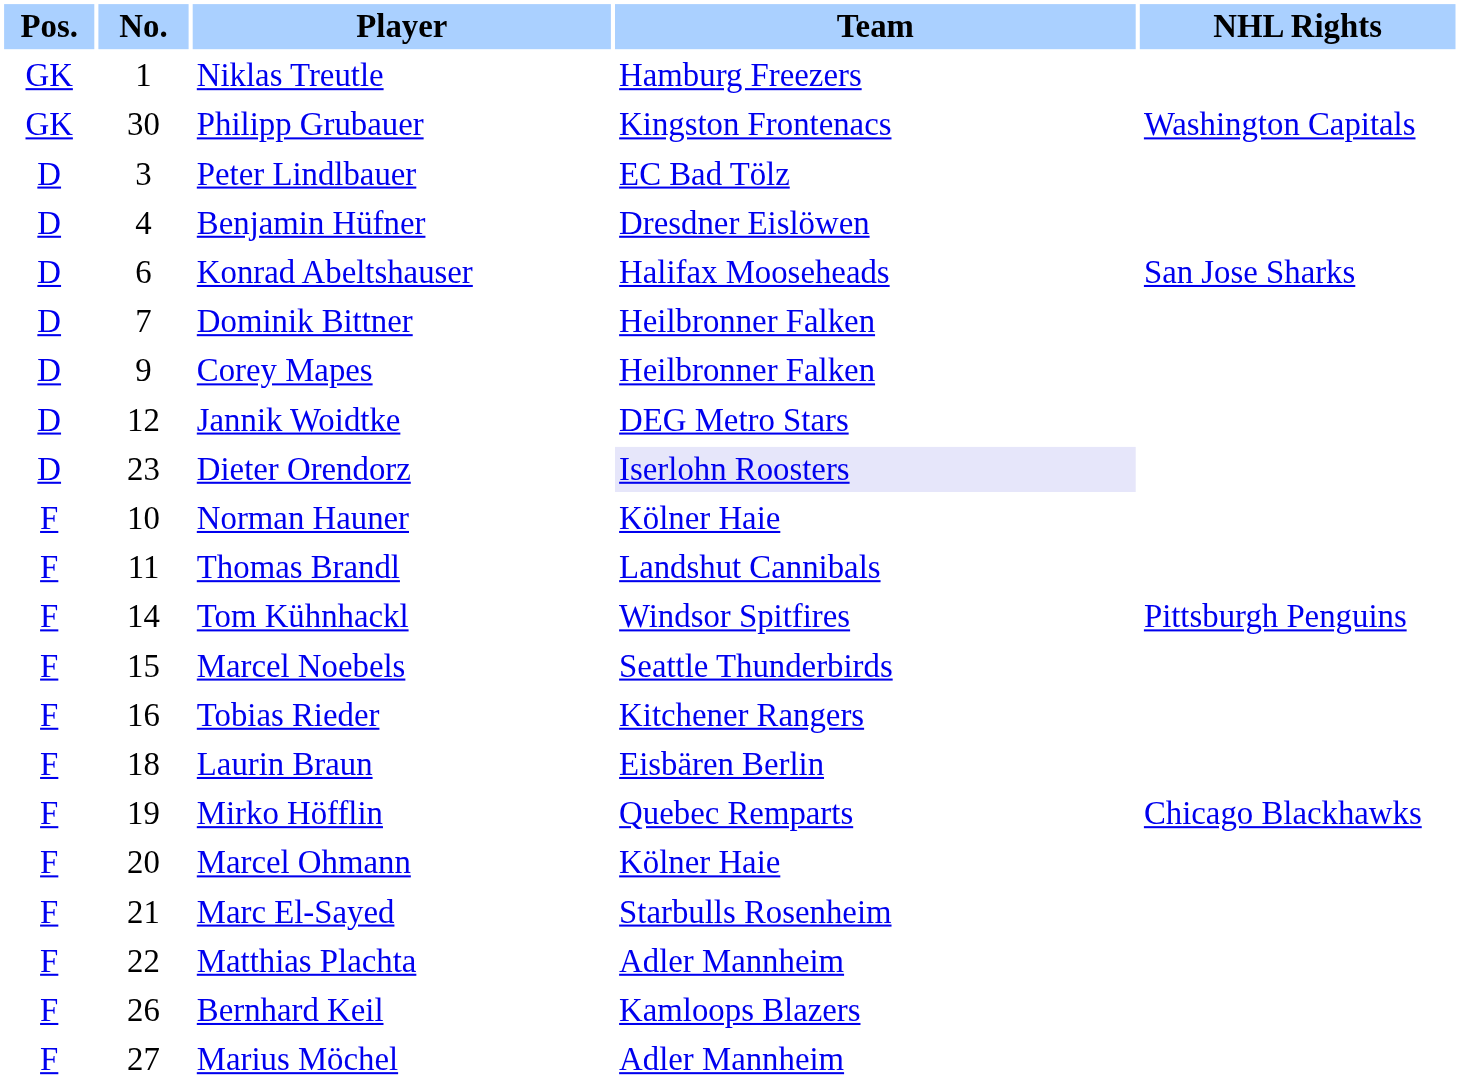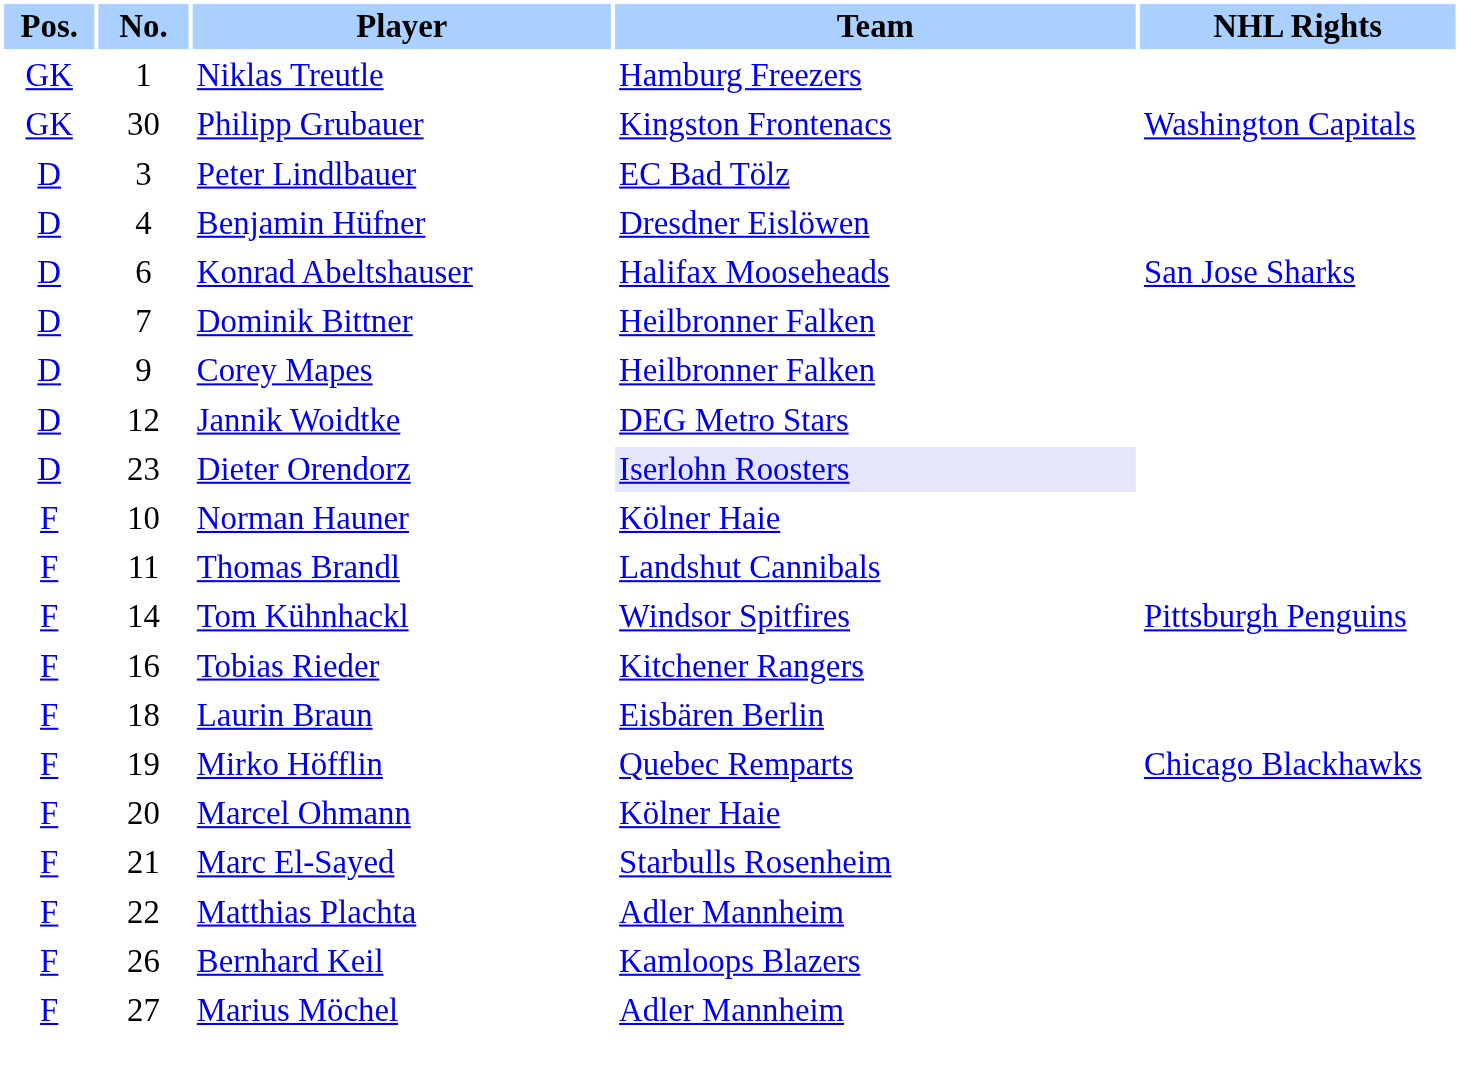 <table border="0" cellspacing="2" cellpadding="2">
 <tr bgcolor=AAD0FF>
 <th width=40>Pos.</th>
 <th width=40>No.</th>
 <th width=200>Player</th>
 <th width=250>Team</th>
 <th width=150>NHL Rights</th>
 </tr>
 <tr>
 <td style="text-align:center;"><a href='#'>GK</a></td>
 <td style="text-align:center;">1</td>
 <td><a href='#'>Niklas Treutle</a></td>
 <td> <a href='#'>Hamburg Freezers</a></td>
 <td></td>
 </tr>
 <tr>
 <td style="text-align:center;"><a href='#'>GK</a></td>
 <td style="text-align:center;">30</td>
 <td><a href='#'>Philipp Grubauer</a></td>
 <td> <a href='#'>Kingston Frontenacs</a></td>
 <td><a href='#'>Washington Capitals</a></td>
 </tr>
 <tr>
 <td style="text-align:center;"><a href='#'>D</a></td>
 <td style="text-align:center;">3</td>
 <td><a href='#'>Peter Lindlbauer</a></td>
 <td> <a href='#'>EC Bad Tölz</a></td>
 <td></td>
 </tr>
 <tr>
 <td style="text-align:center;"><a href='#'>D</a></td>
 <td style="text-align:center;">4</td>
 <td><a href='#'>Benjamin Hüfner</a></td>
 <td> <a href='#'>Dresdner Eislöwen</a></td>
 <td></td>
 </tr>
 <tr>
 <td style="text-align:center;"><a href='#'>D</a></td>
 <td style="text-align:center;">6</td>
 <td><a href='#'>Konrad Abeltshauser</a></td>
 <td> <a href='#'>Halifax Mooseheads</a></td>
 <td><a href='#'>San Jose Sharks</a></td>
 </tr>
 <tr>
 <td style="text-align:center;"><a href='#'>D</a></td>
 <td style="text-align:center;">7</td>
 <td><a href='#'>Dominik Bittner</a></td>
 <td> <a href='#'>Heilbronner Falken</a></td>
 <td></td>
 </tr>
 <tr>
 <td style="text-align:center;"><a href='#'>D</a></td>
 <td style="text-align:center;">9</td>
 <td><a href='#'>Corey Mapes</a></td>
 <td> <a href='#'>Heilbronner Falken</a></td>
 <td></td>
 </tr>
 <tr>
 <td style="text-align:center;"><a href='#'>D</a></td>
 <td style="text-align:center;">12</td>
 <td><a href='#'>Jannik Woidtke</a></td>
 <td> <a href='#'>DEG Metro Stars</a></td>
 <td></td>
 </tr>
 <tr>
 <td style="text-align:center;"><a href='#'>D</a></td>
 <td style="text-align:center;">23</td>
 <td><a href='#'>Dieter Orendorz</a></td>
 <td style="background: lavender;"> <a href='#'>Iserlohn Roosters</a></td>
 <td></td>
 </tr>
 <tr>
 <td style="text-align:center;"><a href='#'>F</a></td>
 <td style="text-align:center;">10</td>
 <td><a href='#'>Norman Hauner</a></td>
 <td> <a href='#'>Kölner Haie</a></td>
 <td></td>
 </tr>
 <tr>
 <td style="text-align:center;"><a href='#'>F</a></td>
 <td style="text-align:center;">11</td>
 <td><a href='#'>Thomas Brandl</a></td>
 <td> <a href='#'>Landshut Cannibals</a></td>
 <td></td>
 </tr>
 <tr>
 <td style="text-align:center;"><a href='#'>F</a></td>
 <td style="text-align:center;">14</td>
 <td><a href='#'>Tom Kühnhackl</a></td>
 <td> <a href='#'>Windsor Spitfires</a></td>
 <td><a href='#'>Pittsburgh Penguins</a></td>
 </tr>
 <tr>
 <td style="text-align:center;"><a href='#'>F</a></td>
-<td style="text-align:center;">15</td>
-<td><a href='#'>Marcel Noebels</a></td>
-<td> <a href='#'>Seattle Thunderbirds</a></td>
-<td></td>
-</tr>
-<tr>
-<td style="text-align:center;"><a href='#'>F</a></td>
 <td style="text-align:center;">16</td>
 <td><a href='#'>Tobias Rieder</a></td>
 <td> <a href='#'>Kitchener Rangers</a></td>
 <td></td>
 </tr>
 <tr>
 <td style="text-align:center;"><a href='#'>F</a></td>
 <td style="text-align:center;">18</td>
 <td><a href='#'>Laurin Braun</a></td>
 <td> <a href='#'>Eisbären Berlin</a></td>
 <td></td>
 </tr>
 <tr>
 <td style="text-align:center;"><a href='#'>F</a></td>
 <td style="text-align:center;">19</td>
 <td><a href='#'>Mirko Höfflin</a></td>
 <td> <a href='#'>Quebec Remparts</a></td>
 <td><a href='#'>Chicago Blackhawks</a></td>
 </tr>
 <tr>
 <td style="text-align:center;"><a href='#'>F</a></td>
 <td style="text-align:center;">20</td>
 <td><a href='#'>Marcel Ohmann</a></td>
 <td> <a href='#'>Kölner Haie</a></td>
 <td></td>
 </tr>
 <tr>
 <td style="text-align:center;"><a href='#'>F</a></td>
 <td style="text-align:center;">21</td>
 <td><a href='#'>Marc El-Sayed</a></td>
 <td> <a href='#'>Starbulls Rosenheim</a></td>
 <td></td>
 </tr>
 <tr>
 <td style="text-align:center;"><a href='#'>F</a></td>
 <td style="text-align:center;">22</td>
 <td><a href='#'>Matthias Plachta</a></td>
 <td> <a href='#'>Adler Mannheim</a></td>
 <td></td>
 </tr>
 <tr>
 <td style="text-align:center;"><a href='#'>F</a></td>
 <td style="text-align:center;">26</td>
 <td><a href='#'>Bernhard Keil</a></td>
 <td> <a href='#'>Kamloops Blazers</a></td>
 <td></td>
 </tr>
 <tr>
 <td style="text-align:center;"><a href='#'>F</a></td>
 <td style="text-align:center;">27</td>
 <td><a href='#'>Marius Möchel</a></td>
 <td> <a href='#'>Adler Mannheim</a></td>
 <td></td>
 </tr>
 </table>
